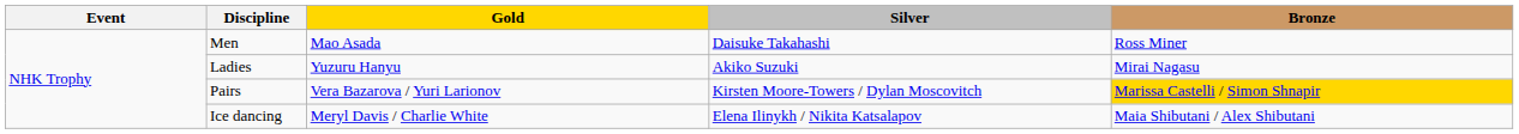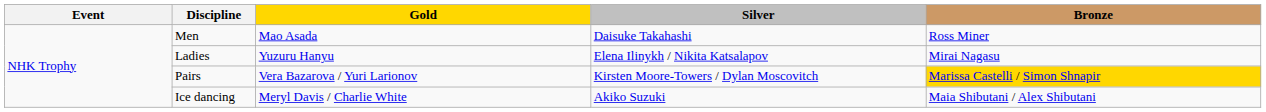 <table class="wikitable" width="98%">
 <tr>
 <th width="10%">Event</th>
 <th width="5%">Discipline</th>
 <td width = "20%" align=center bgcolor=gold><strong>Gold</strong></td>
 <td width = "20%" align=center bgcolor=silver><strong>Silver</strong></td>
 <td width = "20%" align=center bgcolor=cc9966><strong>Bronze</strong></td>
 </tr>
 <tr>
 <td rowspan=4><a href='#'>NHK Trophy</a></td>
 <td>Men</td>
 <td> <a href='#'>Mao Asada</a></td>
 <td> <a href='#'>Daisuke Takahashi</a></td>
 <td> <a href='#'>Ross Miner</a></td>
 </tr>
 <tr>
 <td>Ladies</td>
 <td> <a href='#'>Yuzuru Hanyu</a></td>
-<td> <a href='#'>Akiko Suzuki</a></td>
+<td> <a href='#'>Elena Ilinykh</a> / <a href='#'>Nikita Katsalapov</a></td>
 <td> <a href='#'>Mirai Nagasu</a></td>
 </tr>
 <tr>
 <td>Pairs</td>
 <td> <a href='#'>Vera Bazarova</a> / <a href='#'>Yuri Larionov</a></td>
 <td> <a href='#'>Kirsten Moore-Towers</a> / <a href='#'>Dylan Moscovitch</a></td>
 <td style="background: gold;"> <a href='#'>Marissa Castelli</a> / <a href='#'>Simon Shnapir</a></td>
 </tr>
 <tr>
 <td>Ice dancing</td>
 <td> <a href='#'>Meryl Davis</a> / <a href='#'>Charlie White</a></td>
-<td> <a href='#'>Elena Ilinykh</a> / <a href='#'>Nikita Katsalapov</a></td>
+<td> <a href='#'>Akiko Suzuki</a></td>
 <td> <a href='#'>Maia Shibutani</a> / <a href='#'>Alex Shibutani</a></td>
 </tr>
 </table>
